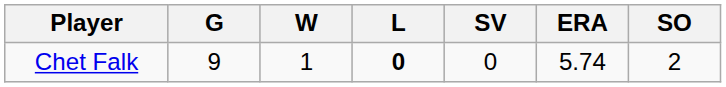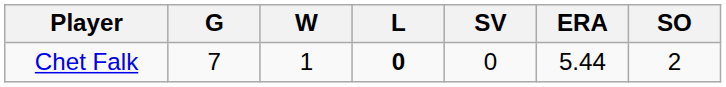 <table class="wikitable sortable">
 <tr>
 <th bgcolor="#DDDDFF" width="16%">Player</th>
 <th bgcolor="#DDDDFF" width="9%">G</th>
 <th bgcolor="#DDDDFF" width="9%">W</th>
 <th bgcolor="#DDDDFF" width="9%">L</th>
 <th bgcolor="#DDDDFF" width="9%">SV</th>
 <th bgcolor="#DDDDFF" width="9%">ERA</th>
 <th bgcolor="#DDDDFF" width="9%">SO</th>
 </tr>
 <tr align="center">
 <td><a href='#'>Chet Falk</a></td>
-<td>9</td>
+<td>7</td>
 <td>1</td>
 <td><strong>0</strong></td>
 <td>0</td>
-<td>5.74</td>
+<td>5.44</td>
 <td>2</td>
 </tr>
 </table>
